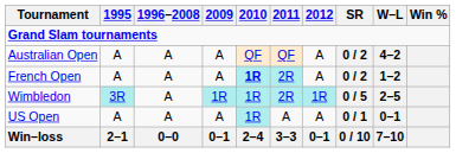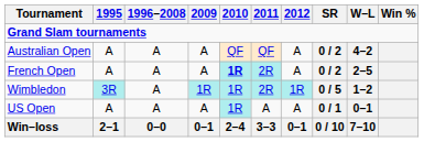 <table class=wikitable style=text-align:center;font-size:97%>
 <tr>
 <th>Tournament</th>
 <th><a href='#'>1995</a></th>
 <th><a href='#'>1996</a>–<a href='#'>2008</a></th>
 <th><a href='#'>2009</a></th>
 <th><a href='#'>2010</a></th>
 <th><a href='#'>2011</a></th>
 <th><a href='#'>2012</a></th>
 <th>SR</th>
 <th>W–L</th>
 <th>Win %</th>
 </tr>
 <tr>
 <td colspan=20 align=left><a href='#'><strong>Grand Slam tournaments</strong></a></td>
 </tr>
 <tr>
 <td align=left><a href='#'>Australian Open</a></td>
 <td>A</td>
 <td>A</td>
 <td>A</td>
 <td style=background:#ffebcd><a href='#'>QF</a></td>
 <td style=background:#ffebcd><a href='#'>QF</a></td>
 <td>A</td>
 <th>0 / 2</th>
 <th>4–2</th>
 <th></th>
 </tr>
 <tr>
 <td align=left><a href='#'>French Open</a></td>
 <td>A</td>
 <td>A</td>
 <td>A</td>
 <td style=background:#afeeee><strong><a href='#'>1R</a></strong></td>
 <td style=background:#afeeee><a href='#'>2R</a></td>
 <td>A</td>
 <th>0 / 2</th>
-<th>1–2</th>
+<th>2–5</th>
 <th></th>
 </tr>
 <tr>
 <td align=left><a href='#'>Wimbledon</a></td>
 <td style=background:#afeeee><a href='#'>3R</a></td>
 <td>A</td>
 <td style=background:#afeeee><a href='#'>1R</a></td>
 <td style=background:#afeeee><a href='#'>1R</a></td>
 <td style=background:#afeeee><a href='#'>2R</a></td>
 <td style=background:#afeeee><a href='#'>1R</a></td>
 <th>0 / 5</th>
-<th>2–5</th>
+<th>1–2</th>
 <th></th>
 </tr>
 <tr>
 <td align=left><a href='#'>US Open</a></td>
 <td>A</td>
 <td>A</td>
 <td>A</td>
 <td style=background:#afeeee><a href='#'>1R</a></td>
 <td>A</td>
 <td>A</td>
 <th>0 / 1</th>
 <th>0–1</th>
 <th></th>
 </tr>
 <tr>
 <th style=text-align:left>Win–loss</th>
 <th>2–1</th>
 <th>0–0</th>
 <th>0–1</th>
 <th>2–4</th>
 <th>3–3</th>
 <th>0–1</th>
 <th>0 / 10</th>
 <th>7–10</th>
 <th></th>
 </tr>
 </table>
